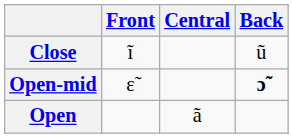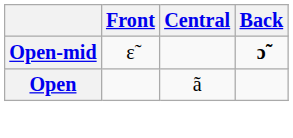 <table class="wikitable" style="text-align:center">
 <tr>
 <th></th>
 <th><a href='#'>Front</a></th>
 <th><a href='#'>Central</a></th>
 <th><a href='#'>Back</a></th>
-</tr>
-<tr>
-<th><a href='#'>Close</a></th>
-<td>ĩ</td>
-<td></td>
-<td>ũ</td>
 </tr>
 <tr>
 <th><a href='#'>Open-mid</a></th>
 <td>ɛ̃</td>
 <td></td>
 <td><strong>ɔ̃</strong></td>
 </tr>
 <tr>
 <th><a href='#'>Open</a></th>
 <td></td>
 <td>ã</td>
 <td></td>
 </tr>
 </table>
